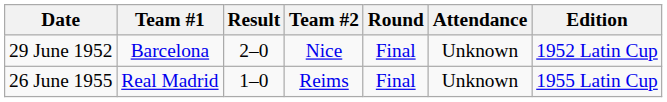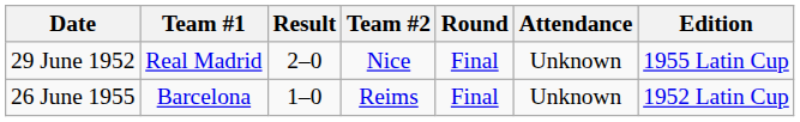 <table class="wikitable plainrowheaders sortable" style="text-align:center">
 <tr>
 <th>Date</th>
 <th>Team #1</th>
 <th>Result</th>
 <th>Team #2</th>
 <th>Round</th>
 <th>Attendance</th>
 <th>Edition</th>
 </tr>
 <tr>
 <td>29 June 1952</td>
-<td> <a href='#'>Barcelona</a></td>
+<td> <a href='#'>Real Madrid</a></td>
 <td>2–0</td>
 <td> <a href='#'>Nice</a></td>
 <td><a href='#'>Final</a></td>
 <td>Unknown</td>
-<td><a href='#'>1952 Latin Cup</a></td>
+<td><a href='#'>1955 Latin Cup</a></td>
 </tr>
 <tr>
 <td>26 June 1955</td>
-<td> <a href='#'>Real Madrid</a></td>
+<td> <a href='#'>Barcelona</a></td>
 <td>1–0</td>
 <td> <a href='#'>Reims</a></td>
 <td><a href='#'>Final</a></td>
 <td>Unknown</td>
-<td><a href='#'>1955 Latin Cup</a></td>
+<td><a href='#'>1952 Latin Cup</a></td>
 </tr>
 </table>
